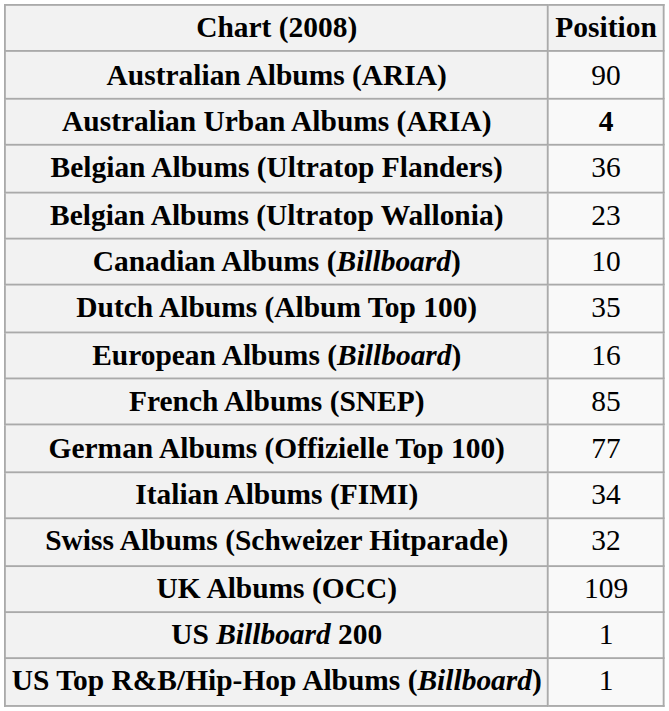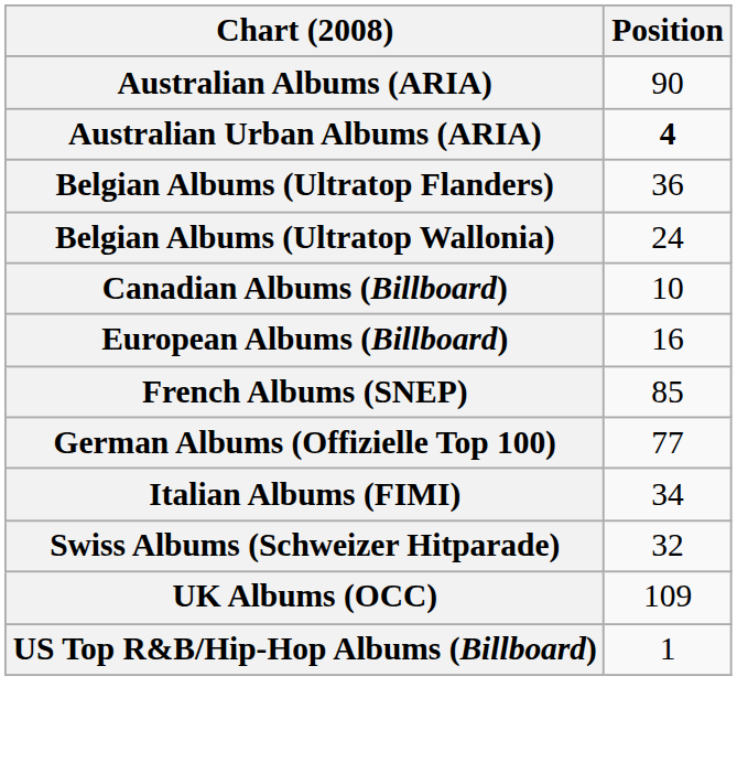 <table class="wikitable sortable plainrowheaders" style="text-align:center">
 <tr>
 <th scope="col">Chart (2008)</th>
 <th scope="col">Position</th>
 </tr>
 <tr>
 <th scope="row">Australian Albums (ARIA)</th>
 <td>90</td>
 </tr>
 <tr>
 <th scope="row">Australian Urban Albums (ARIA)</th>
 <td><strong>4</strong></td>
 </tr>
 <tr>
 <th scope="row">Belgian Albums (Ultratop Flanders)</th>
 <td>36</td>
 </tr>
 <tr>
 <th scope="row">Belgian Albums (Ultratop Wallonia)</th>
-<td>23</td>
+<td>24</td>
 </tr>
 <tr>
 <th scope="row">Canadian Albums (<em>Billboard</em>)</th>
 <td>10</td>
-</tr>
-<tr>
-<th scope="row">Dutch Albums (Album Top 100)</th>
-<td>35</td>
 </tr>
 <tr>
 <th scope="row">European Albums (<em>Billboard</em>)</th>
 <td>16</td>
 </tr>
 <tr>
 <th scope="row">French Albums (SNEP)</th>
 <td>85</td>
 </tr>
 <tr>
 <th scope="row">German Albums (Offizielle Top 100)</th>
 <td>77</td>
 </tr>
 <tr>
 <th scope="row">Italian Albums (FIMI)</th>
 <td>34</td>
 </tr>
 <tr>
 <th scope="row">Swiss Albums (Schweizer Hitparade)</th>
 <td>32</td>
 </tr>
 <tr>
 <th scope="row">UK Albums (OCC)</th>
 <td>109</td>
 </tr>
 <tr>
-<th scope="row">US <em>Billboard</em> 200</th>
-<td>1</td>
-</tr>
-<tr>
 <th scope="row">US Top R&B/Hip-Hop Albums (<em>Billboard</em>)</th>
 <td>1</td>
 </tr>
 </table>
